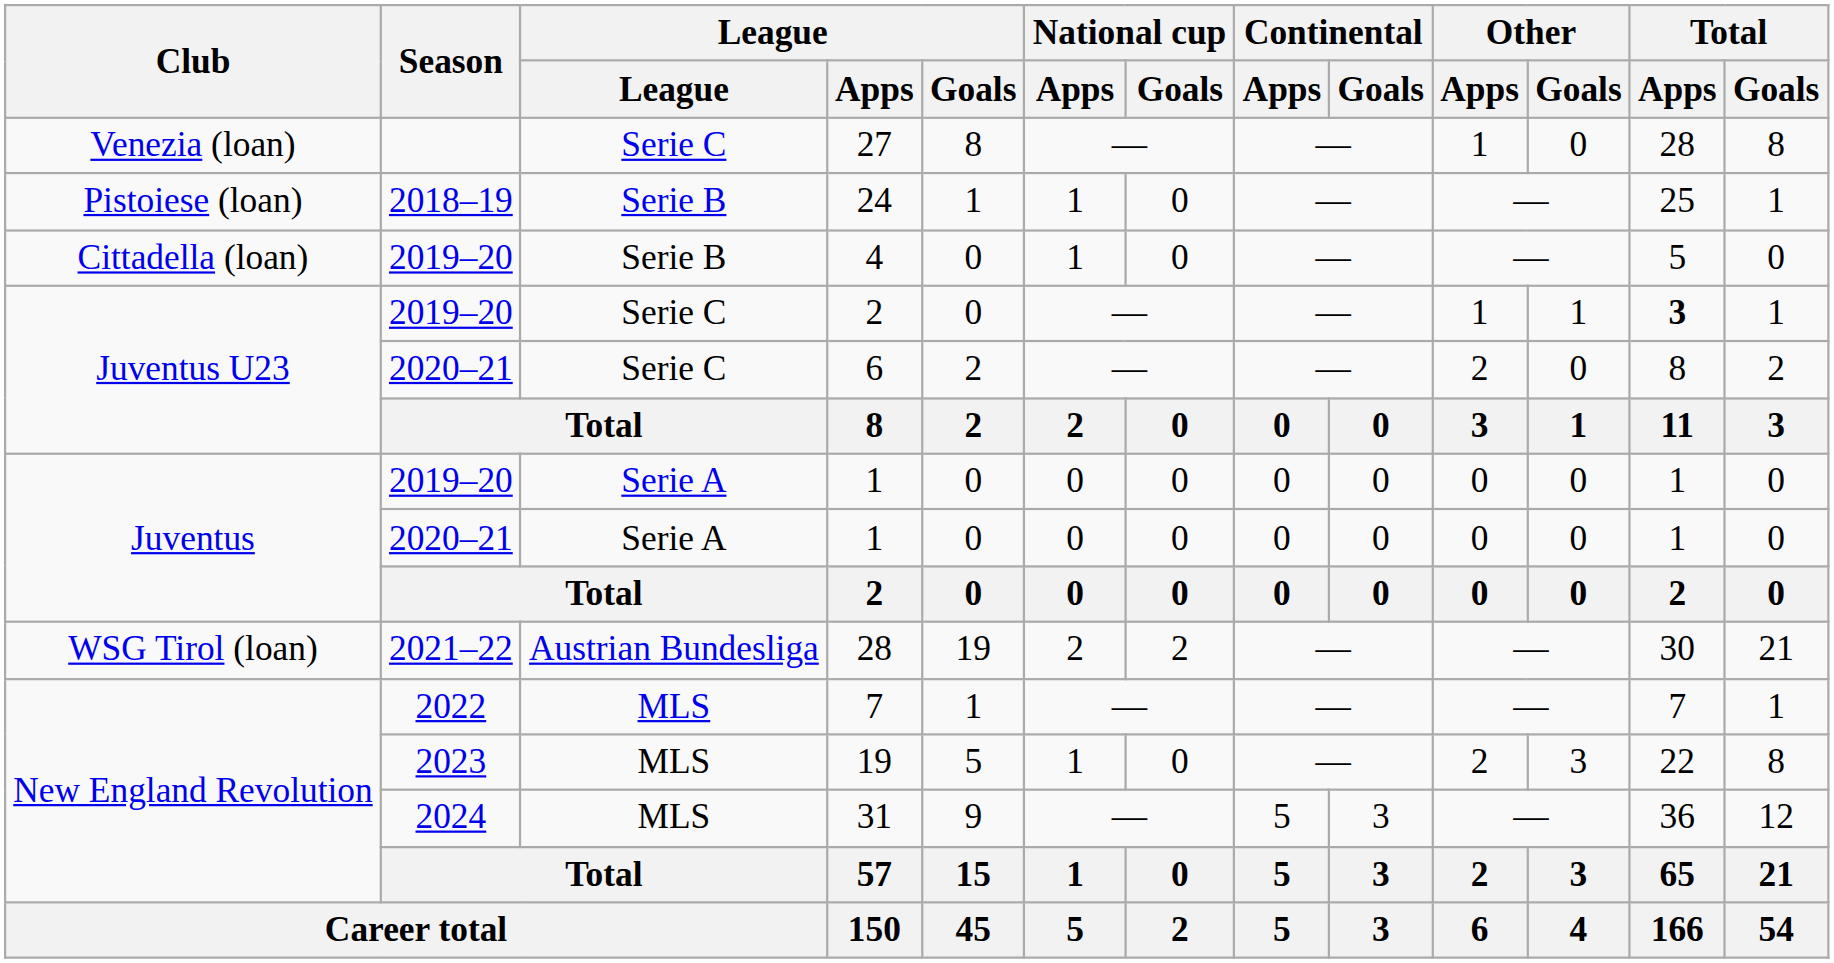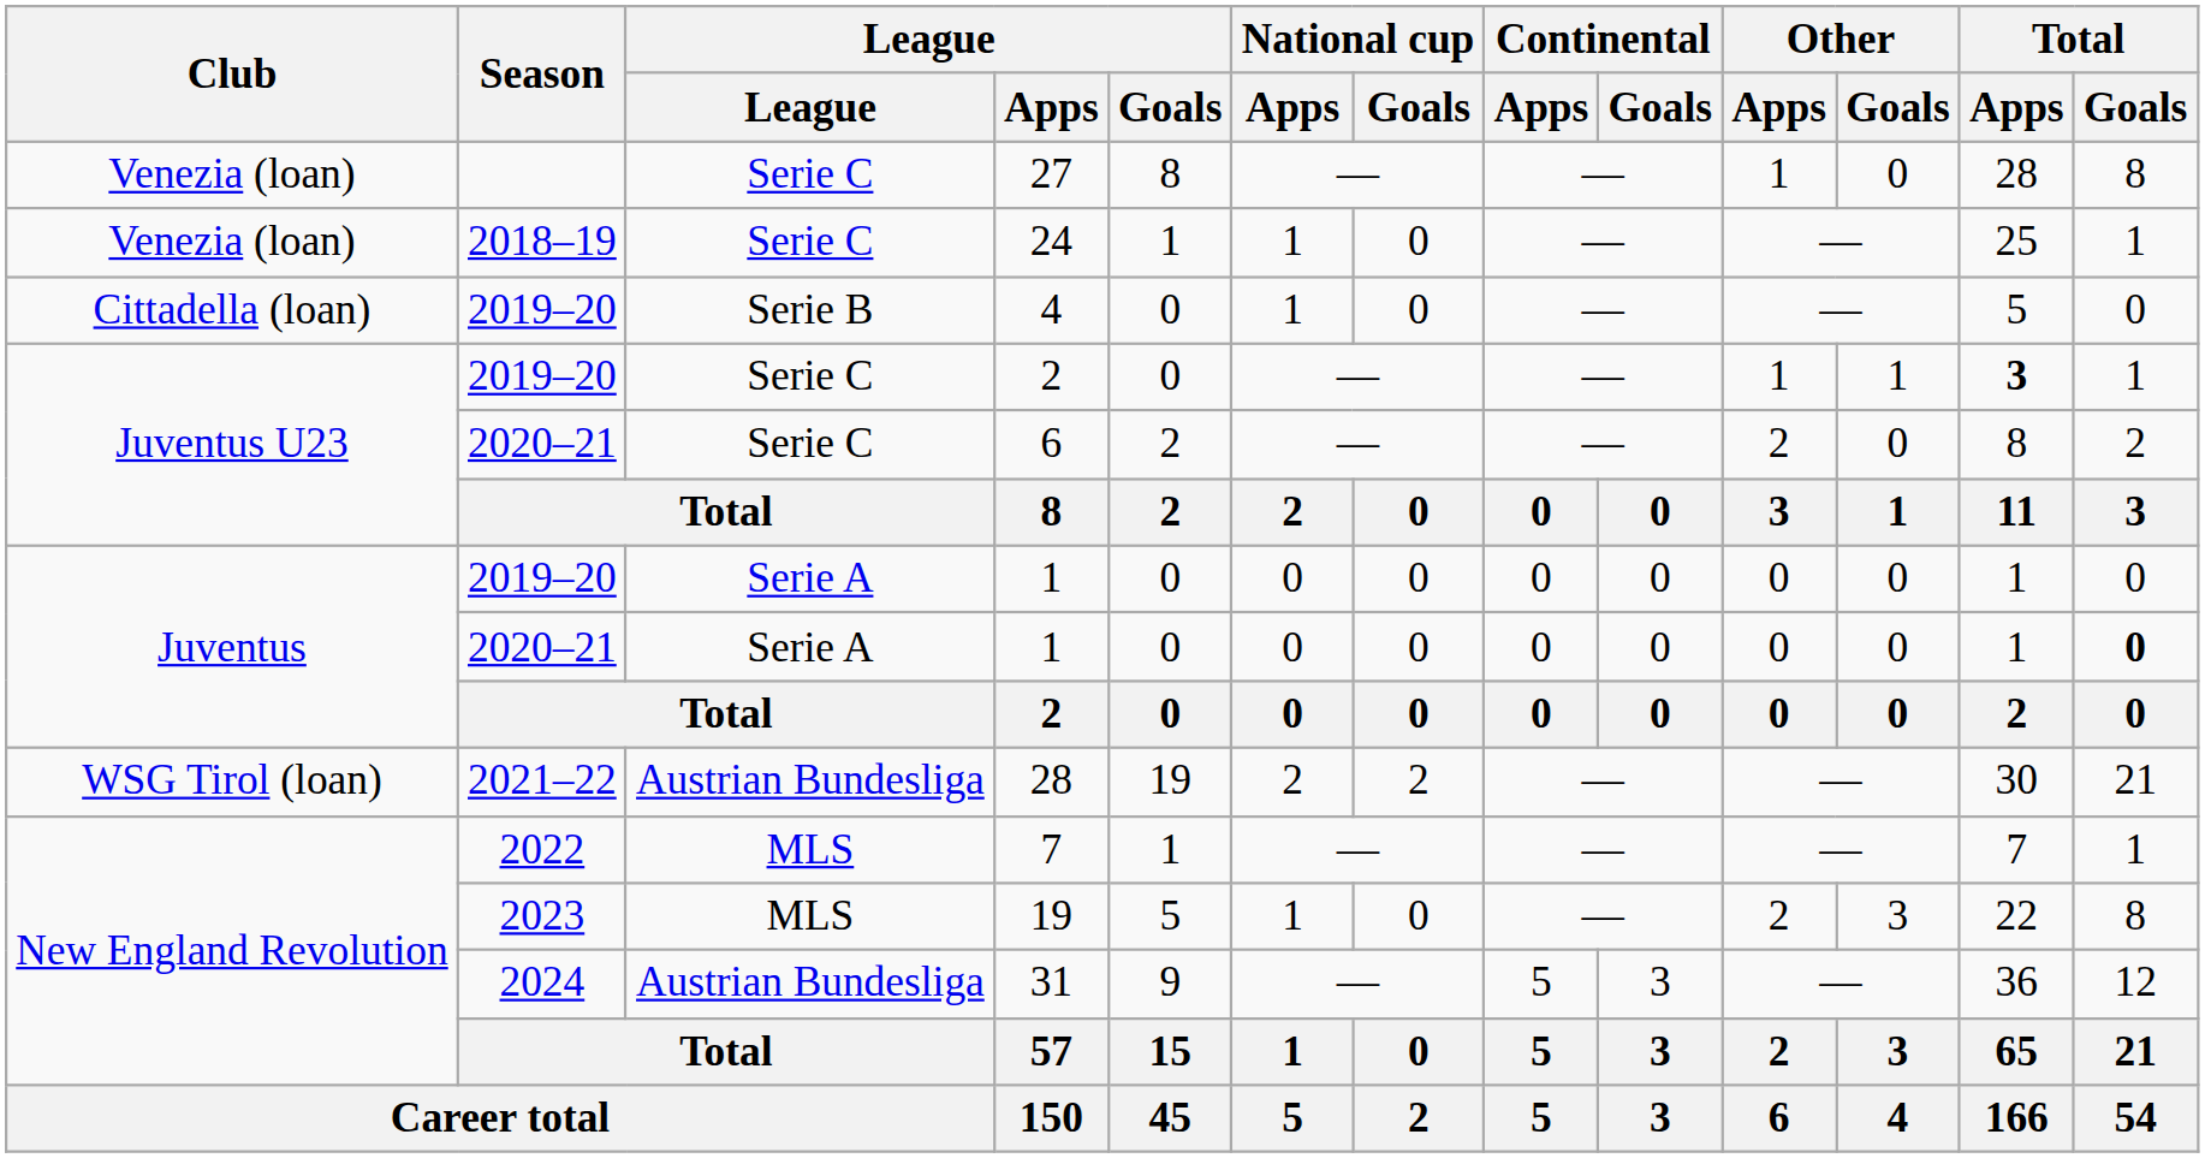 <table class="wikitable" style="text-align:center">
 <tr>
 <th rowspan="2">Club</th>
 <th rowspan="2">Season</th>
 <th colspan="3">League</th>
 <th colspan="2">National cup</th>
 <th colspan="2">Continental</th>
 <th colspan="2">Other</th>
 <th colspan="2">Total</th>
 </tr>
 <tr>
 <th>League</th>
 <th>Apps</th>
 <th>Goals</th>
 <th>Apps</th>
 <th>Goals</th>
 <th>Apps</th>
 <th>Goals</th>
 <th>Apps</th>
 <th>Goals</th>
 <th>Apps</th>
 <th>Goals</th>
 </tr>
 <tr>
 <td><a href='#'>Venezia</a> (loan)</td>
 <td></td>
 <td><a href='#'>Serie C</a></td>
 <td>27</td>
 <td>8</td>
 <td colspan="2">—</td>
 <td colspan="2">—</td>
 <td>1</td>
 <td>0</td>
 <td>28</td>
 <td>8</td>
 </tr>
 <tr>
-<td><a href='#'>Pistoiese</a> (loan)</td>
+<td><a href='#'>Venezia</a> (loan)</td>
 <td><a href='#'>2018–19</a></td>
-<td><a href='#'>Serie B</a></td>
+<td><a href='#'>Serie C</a></td>
 <td>24</td>
 <td>1</td>
 <td>1</td>
 <td>0</td>
 <td colspan="2">—</td>
 <td colspan="2">—</td>
 <td>25</td>
 <td>1</td>
 </tr>
 <tr>
 <td><a href='#'>Cittadella</a> (loan)</td>
 <td><a href='#'>2019–20</a></td>
 <td>Serie B</td>
 <td>4</td>
 <td>0</td>
 <td>1</td>
 <td>0</td>
 <td colspan="2">—</td>
 <td colspan="2">—</td>
 <td>5</td>
 <td>0</td>
 </tr>
 <tr>
 <td rowspan="3"><a href='#'>Juventus U23</a></td>
 <td><a href='#'>2019–20</a></td>
 <td>Serie C</td>
 <td>2</td>
 <td>0</td>
 <td colspan="2">—</td>
 <td colspan="2">—</td>
 <td>1</td>
 <td>1</td>
 <td><strong>3</strong></td>
 <td>1</td>
 </tr>
 <tr>
 <td><a href='#'>2020–21</a></td>
 <td>Serie C</td>
 <td>6</td>
 <td>2</td>
 <td colspan="2">—</td>
 <td colspan="2">—</td>
 <td>2</td>
 <td>0</td>
 <td>8</td>
 <td>2</td>
 </tr>
 <tr>
 <th colspan="2">Total</th>
 <th>8</th>
 <th>2</th>
 <th>2</th>
 <th>0</th>
 <th>0</th>
 <th>0</th>
 <th>3</th>
 <th>1</th>
 <th>11</th>
 <th>3</th>
 </tr>
 <tr>
 <td rowspan="3"><a href='#'>Juventus</a></td>
 <td><a href='#'>2019–20</a></td>
 <td><a href='#'>Serie A</a></td>
 <td>1</td>
 <td>0</td>
 <td>0</td>
 <td>0</td>
 <td>0</td>
 <td>0</td>
 <td>0</td>
 <td>0</td>
 <td>1</td>
 <td>0</td>
 </tr>
 <tr>
 <td><a href='#'>2020–21</a></td>
 <td>Serie A</td>
 <td>1</td>
 <td>0</td>
 <td>0</td>
 <td>0</td>
 <td>0</td>
 <td>0</td>
 <td>0</td>
 <td>0</td>
 <td>1</td>
-<td>0</td>
+<td><strong>0</strong></td>
 </tr>
 <tr>
 <th colspan="2">Total</th>
 <th>2</th>
 <th>0</th>
 <th>0</th>
 <th>0</th>
 <th>0</th>
 <th>0</th>
 <th>0</th>
 <th>0</th>
 <th>2</th>
 <th>0</th>
 </tr>
 <tr>
 <td rowspan="1"><a href='#'>WSG Tirol</a> (loan)</td>
 <td><a href='#'>2021–22</a></td>
 <td><a href='#'>Austrian Bundesliga</a></td>
 <td>28</td>
 <td>19</td>
 <td>2</td>
 <td>2</td>
 <td colspan="2">—</td>
 <td colspan="2">—</td>
 <td>30</td>
 <td>21</td>
 </tr>
 <tr>
 <td rowspan="4"><a href='#'>New England Revolution</a></td>
 <td><a href='#'>2022</a></td>
 <td><a href='#'>MLS</a></td>
 <td>7</td>
 <td>1</td>
 <td colspan="2">—</td>
 <td colspan="2">—</td>
 <td colspan="2">—</td>
 <td>7</td>
 <td>1</td>
 </tr>
 <tr>
 <td><a href='#'>2023</a></td>
 <td>MLS</td>
 <td>19</td>
 <td>5</td>
 <td>1</td>
 <td>0</td>
 <td colspan="2">—</td>
 <td>2</td>
 <td>3</td>
 <td>22</td>
 <td>8</td>
 </tr>
 <tr>
 <td><a href='#'>2024</a></td>
-<td>MLS</td>
+<td><a href='#'>Austrian Bundesliga</a></td>
 <td>31</td>
 <td>9</td>
 <td colspan="2">—</td>
 <td>5</td>
 <td>3</td>
 <td colspan="2">—</td>
 <td>36</td>
 <td>12</td>
 </tr>
 <tr>
 <th colspan="2">Total</th>
 <th>57</th>
 <th>15</th>
 <th>1</th>
 <th>0</th>
 <th>5</th>
 <th>3</th>
 <th>2</th>
 <th>3</th>
 <th>65</th>
 <th>21</th>
 </tr>
 <tr>
 <th colspan="3">Career total</th>
 <th>150</th>
 <th>45</th>
 <th>5</th>
 <th>2</th>
 <th>5</th>
 <th>3</th>
 <th>6</th>
 <th>4</th>
 <th>166</th>
 <th>54</th>
 </tr>
 </table>
